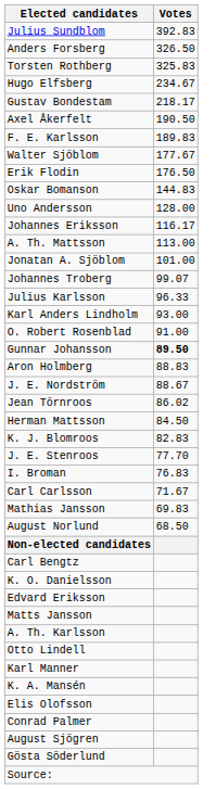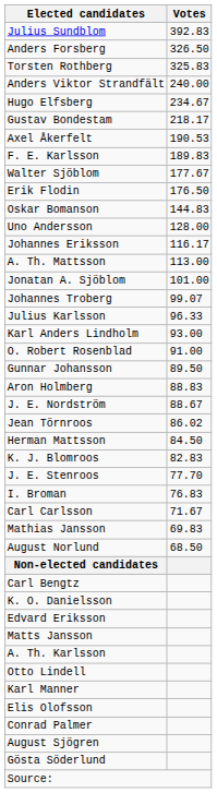 <table class="wikitable">
 <tr>
 <th>Elected candidates</th>
 <th>Votes</th>
 </tr>
 <tr>
 <td><a href='#'>Julius Sundblom</a></td>
 <td>392.83</td>
 </tr>
 <tr>
 <td>Anders Forsberg</td>
 <td>326.50</td>
 </tr>
 <tr>
 <td>Torsten Rothberg</td>
 <td>325.83</td>
 </tr>
 <tr>
+<td>Anders Viktor Strandfält</td>
+<td>240.00</td>
+</tr>
+<tr>
 <td>Hugo Elfsberg</td>
 <td>234.67</td>
 </tr>
 <tr>
 <td>Gustav Bondestam</td>
 <td>218.17</td>
 </tr>
 <tr>
 <td>Axel Åkerfelt</td>
-<td>190.50</td>
+<td>190.53</td>
 </tr>
 <tr>
 <td>F. E. Karlsson</td>
 <td>189.83</td>
 </tr>
 <tr>
 <td>Walter Sjöblom</td>
 <td>177.67</td>
 </tr>
 <tr>
 <td>Erik Flodin</td>
 <td>176.50</td>
 </tr>
 <tr>
 <td>Oskar Bomanson</td>
 <td>144.83</td>
 </tr>
 <tr>
 <td>Uno Andersson</td>
 <td>128.00</td>
 </tr>
 <tr>
 <td>Johannes Eriksson</td>
 <td>116.17</td>
 </tr>
 <tr>
 <td>A. Th. Mattsson</td>
 <td>113.00</td>
 </tr>
 <tr>
 <td>Jonatan A. Sjöblom</td>
 <td>101.00</td>
 </tr>
 <tr>
 <td>Johannes Troberg</td>
 <td>99.07</td>
 </tr>
 <tr>
 <td>Julius Karlsson</td>
 <td>96.33</td>
 </tr>
 <tr>
 <td>Karl Anders Lindholm</td>
 <td>93.00</td>
 </tr>
 <tr>
 <td>O. Robert Rosenblad</td>
 <td>91.00</td>
 </tr>
 <tr>
 <td>Gunnar Johansson</td>
-<td><strong>89.50</strong></td>
+<td>89.50</td>
 </tr>
 <tr>
 <td>Aron Holmberg</td>
 <td>88.83</td>
 </tr>
 <tr>
 <td>J. E. Nordström</td>
 <td>88.67</td>
 </tr>
 <tr>
 <td>Jean Törnroos</td>
 <td>86.02</td>
 </tr>
 <tr>
 <td>Herman Mattsson</td>
 <td>84.50</td>
 </tr>
 <tr>
 <td>K. J. Blomroos</td>
 <td>82.83</td>
 </tr>
 <tr>
 <td>J. E. Stenroos</td>
 <td>77.70</td>
 </tr>
 <tr>
 <td>I. Broman</td>
 <td>76.83</td>
 </tr>
 <tr>
 <td>Carl Carlsson</td>
 <td>71.67</td>
 </tr>
 <tr>
 <td>Mathias Jansson</td>
 <td>69.83</td>
 </tr>
 <tr>
 <td>August Norlund</td>
 <td>68.50</td>
 </tr>
 <tr>
 <th>Non-elected candidates</th>
 <th></th>
 </tr>
 <tr>
 <td>Carl Bengtz</td>
 <td></td>
 </tr>
 <tr>
 <td>K. O. Danielsson</td>
 <td></td>
 </tr>
 <tr>
 <td>Edvard Eriksson</td>
 <td></td>
 </tr>
 <tr>
 <td>Matts Jansson</td>
 <td></td>
 </tr>
 <tr>
 <td>A. Th. Karlsson</td>
 <td></td>
 </tr>
 <tr>
 <td>Otto Lindell</td>
 <td></td>
 </tr>
 <tr>
 <td>Karl Manner</td>
 <td></td>
 </tr>
 <tr>
-<td>K. A. Mansén</td>
-<td></td>
-</tr>
-<tr>
 <td>Elis Olofsson</td>
 <td></td>
 </tr>
 <tr>
 <td>Conrad Palmer</td>
 <td></td>
 </tr>
 <tr>
 <td>August Sjögren</td>
 <td></td>
 </tr>
 <tr>
 <td>Gösta Söderlund</td>
 <td></td>
 </tr>
 <tr>
 <td colspan="2">Source: </td>
 </tr>
 </table>
